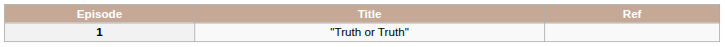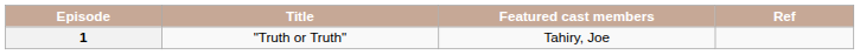 <table class="wikitable sortable" style="margin:1em auto; font-size:90%; text-align: center">
 <tr>
 <th scope="col"  style="background:#c6a896; color:#fff; width:5%;">Episode</th>
 <th scope="col"  style="background:#c6a896; color:#fff; width:10%;">Title</th>
+<th scope="col"  style="background:#c6a896; color:#fff; width:10%;">Featured cast members</th>
 <th scope="col"  style="background:#c6a896; color:#fff; width:5%;">Ref</th>
 </tr>
 <tr>
 <th scope="row">1</th>
 <td>"Truth or Truth"</td>
+<td>Tahiry, Joe</td>
 <td style="text-align:center;"></td>
 </tr>
 </table>
